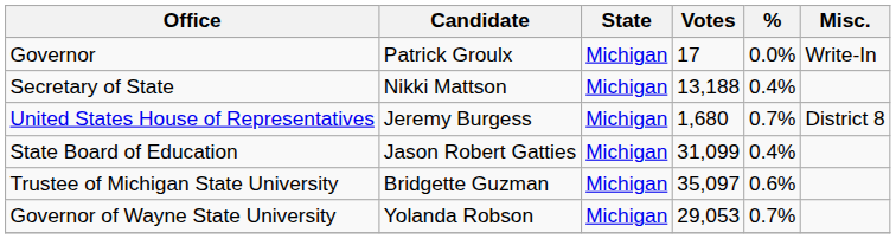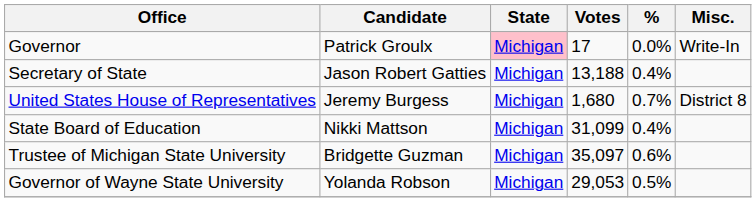 <table class="wikitable mw-collapsible">
 <tr>
 <th>Office</th>
 <th>Candidate</th>
 <th>State</th>
 <th>Votes</th>
 <th>%</th>
 <th>Misc.</th>
 </tr>
 <tr>
 <td>Governor</td>
 <td>Patrick Groulx</td>
-<td><a href='#'>Michigan</a></td>
+<td style="background: pink;"><a href='#'>Michigan</a></td>
 <td>17</td>
 <td>0.0%</td>
 <td>Write-In</td>
 </tr>
 <tr>
 <td>Secretary of State</td>
-<td>Nikki Mattson</td>
+<td>Jason Robert Gatties</td>
 <td><a href='#'>Michigan</a></td>
 <td>13,188</td>
 <td>0.4%</td>
 <td></td>
 </tr>
 <tr>
 <td><a href='#'>United States House of Representatives</a></td>
 <td>Jeremy Burgess</td>
 <td><a href='#'>Michigan</a></td>
 <td>1,680</td>
 <td>0.7%</td>
 <td>District 8</td>
 </tr>
 <tr>
 <td>State Board of Education</td>
-<td>Jason Robert Gatties</td>
+<td>Nikki Mattson</td>
 <td><a href='#'>Michigan</a></td>
 <td>31,099</td>
 <td>0.4%</td>
 <td></td>
 </tr>
 <tr>
 <td>Trustee of Michigan State University</td>
 <td>Bridgette Guzman</td>
 <td><a href='#'>Michigan</a></td>
 <td>35,097</td>
 <td>0.6%</td>
 <td></td>
 </tr>
 <tr>
 <td>Governor of Wayne State University</td>
 <td>Yolanda Robson</td>
 <td><a href='#'>Michigan</a></td>
 <td>29,053</td>
-<td>0.7%</td>
+<td>0.5%</td>
 <td></td>
 </tr>
 <tr>
 </tr>
 </table>
